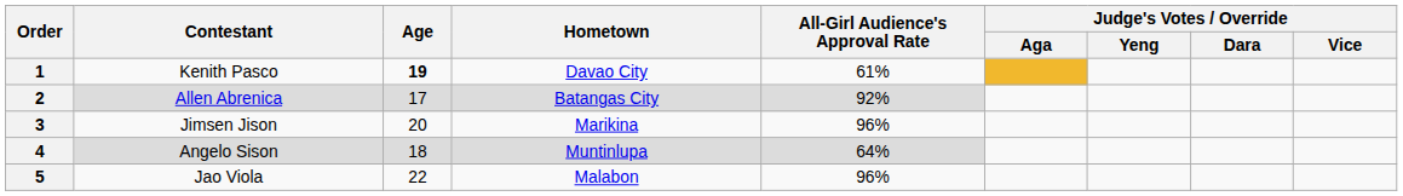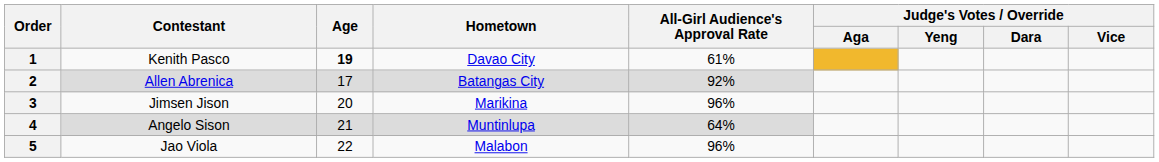 <table class="wikitable" style="text-align:center; line-height:17px; width:100%; font-size: 95%;">
 <tr>
 <th scope="col" rowspan="2" style="width:04%;">Order</th>
 <th scope="col" rowspan="2" style="width:18%;">Contestant</th>
 <th scope="col" rowspan="2" style="width:04%;">Age</th>
 <th scope="col" rowspan="2" style="width:18%;">Hometown</th>
 <th scope="col" rowspan="2" style="width:13%;">All-Girl Audience's Approval Rate</th>
 <th scope="col" colspan="4" style="width:28%;">Judge's Votes / Override</th>
 </tr>
 <tr>
 <th style="width:06%;">Aga</th>
 <th style="width:06%;">Yeng</th>
 <th style="width:06%;">Dara</th>
 <th style="width:06%;">Vice</th>
 </tr>
 <tr>
 <th>1</th>
 <td>Kenith Pasco</td>
 <td><strong>19</strong></td>
 <td><a href='#'>Davao City</a></td>
 <td>61%</td>
 <td style="background:#F1B82D;"><strong></strong></td>
 <td><strong></strong></td>
 <td><strong></strong></td>
 <td><strong></strong></td>
 </tr>
 <tr>
 <th>2</th>
 <td style="background:#DCDCDC;"><a href='#'>Allen Abrenica</a></td>
 <td style="background:#DCDCDC;">17</td>
 <td style="background:#DCDCDC;"><a href='#'>Batangas City</a></td>
 <td style="background:#DCDCDC;">92%</td>
 <td><strong></strong></td>
 <td><strong></strong></td>
 <td><strong></strong></td>
 <td><strong></strong></td>
 </tr>
 <tr>
 <th>3</th>
 <td>Jimsen Jison</td>
 <td>20</td>
 <td><a href='#'>Marikina</a></td>
 <td>96%</td>
 <td><strong></strong></td>
 <td><strong></strong></td>
 <td><strong></strong></td>
 <td><strong></strong></td>
 </tr>
 <tr>
 <th>4</th>
 <td style="background:#DCDCDC;">Angelo Sison</td>
-<td style="background:#DCDCDC;">18</td>
+<td style="background:#DCDCDC;">21</td>
 <td style="background:#DCDCDC;"><a href='#'>Muntinlupa</a></td>
 <td style="background:#DCDCDC;">64%</td>
 <td><strong></strong></td>
 <td><strong></strong></td>
 <td><strong></strong></td>
 <td><strong></strong></td>
 </tr>
 <tr>
 <th>5</th>
 <td>Jao Viola</td>
 <td>22</td>
 <td><a href='#'>Malabon</a></td>
 <td>96%</td>
 <td><strong></strong></td>
 <td><strong></strong></td>
 <td><strong></strong></td>
 <td><strong></strong></td>
 </tr>
 </table>
